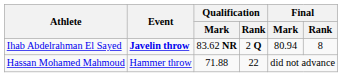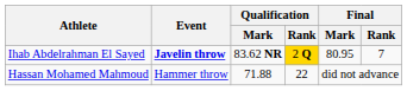 <table class=wikitable style="font-size:90%;">
 <tr>
 <th rowspan="2">Athlete</th>
 <th rowspan="2">Event</th>
 <th colspan="2">Qualification</th>
 <th colspan="2">Final</th>
 </tr>
 <tr>
 <th>Mark</th>
 <th>Rank</th>
 <th>Mark</th>
 <th>Rank</th>
 </tr>
 <tr style="border-top: single;">
 <td><a href='#'>Ihab Abdelrahman El Sayed</a></td>
 <td><strong><a href='#'>Javelin throw</a></strong></td>
 <td align=center>83.62 <strong>NR</strong></td>
-<td align=center>2 <strong>Q</strong></td>
-<td align=center>80.94</td>
-<td align=center>8</td>
+<td align=center style="background: gold;">2 <strong>Q</strong></td>
+<td align=center>80.95</td>
+<td align=center>7</td>
 </tr>
 <tr style="border-top: single;">
 <td><a href='#'>Hassan Mohamed Mahmoud</a></td>
 <td><a href='#'>Hammer throw</a></td>
 <td align=center>71.88</td>
 <td align=center>22</td>
 <td align=center colspan=2>did not advance</td>
 </tr>
 </table>
